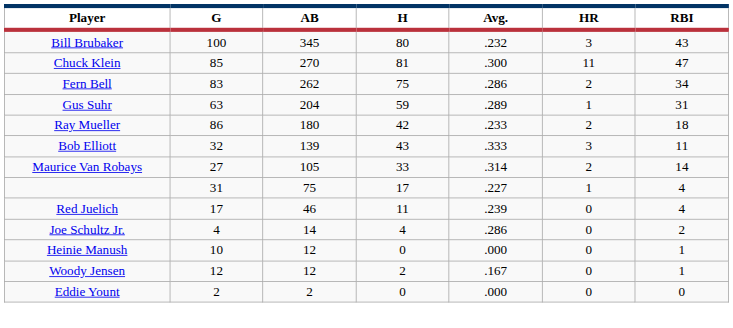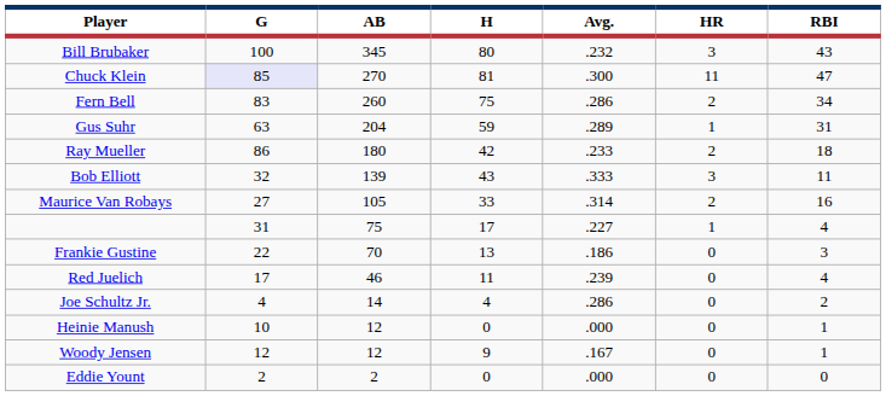 <table class="wikitable sortable">
 <tr>
 <th style="background:#FFFFFF; border-top:#023465 5px solid; border-bottom:#ba313c 5px solid;" width="16%">Player</th>
 <th style="background:#FFFFFF; border-top:#023465 5px solid; border-bottom:#ba313c 5px solid;" width="9%">G</th>
 <th style="background:#FFFFFF; border-top:#023465 5px solid; border-bottom:#ba313c 5px solid;" width="9%">AB</th>
 <th style="background:#FFFFFF; border-top:#023465 5px solid; border-bottom:#ba313c 5px solid;" width="9%">H</th>
 <th style="background:#FFFFFF; border-top:#023465 5px solid; border-bottom:#ba313c 5px solid;" width="9%">Avg.</th>
 <th style="background:#FFFFFF; border-top:#023465 5px solid; border-bottom:#ba313c 5px solid;" width="9%">HR</th>
 <th style="background:#FFFFFF; border-top:#023465 5px solid; border-bottom:#ba313c 5px solid;" width="9%">RBI</th>
 </tr>
 <tr align="center">
 <td><a href='#'>Bill Brubaker</a></td>
 <td>100</td>
 <td>345</td>
 <td>80</td>
 <td>.232</td>
 <td>3</td>
 <td>43</td>
 </tr>
 <tr align="center">
 <td><a href='#'>Chuck Klein</a></td>
-<td>85</td>
+<td style="background: lavender;">85</td>
 <td>270</td>
 <td>81</td>
 <td>.300</td>
 <td>11</td>
 <td>47</td>
 </tr>
 <tr align="center">
 <td><a href='#'>Fern Bell</a></td>
 <td>83</td>
-<td>262</td>
+<td>260</td>
 <td>75</td>
 <td>.286</td>
 <td>2</td>
 <td>34</td>
 </tr>
 <tr align="center">
 <td><a href='#'>Gus Suhr</a></td>
 <td>63</td>
 <td>204</td>
 <td>59</td>
 <td>.289</td>
 <td>1</td>
 <td>31</td>
 </tr>
 <tr align="center">
 <td><a href='#'>Ray Mueller</a></td>
 <td>86</td>
 <td>180</td>
 <td>42</td>
 <td>.233</td>
 <td>2</td>
 <td>18</td>
 </tr>
 <tr align="center">
 <td><a href='#'>Bob Elliott</a></td>
 <td>32</td>
 <td>139</td>
 <td>43</td>
 <td>.333</td>
 <td>3</td>
 <td>11</td>
 </tr>
 <tr align="center">
 <td><a href='#'>Maurice Van Robays</a></td>
 <td>27</td>
 <td>105</td>
 <td>33</td>
 <td>.314</td>
 <td>2</td>
-<td>14</td>
+<td>16</td>
 </tr>
 <tr align="center">
 <td></td>
 <td>31</td>
 <td>75</td>
 <td>17</td>
 <td>.227</td>
 <td>1</td>
 <td>4</td>
+</tr>
+<tr align="center">
+<td><a href='#'>Frankie Gustine</a></td>
+<td>22</td>
+<td>70</td>
+<td>13</td>
+<td>.186</td>
+<td>0</td>
+<td>3</td>
 </tr>
 <tr align="center">
 <td><a href='#'>Red Juelich</a></td>
 <td>17</td>
 <td>46</td>
 <td>11</td>
 <td>.239</td>
 <td>0</td>
 <td>4</td>
 </tr>
 <tr align="center">
 <td><a href='#'>Joe Schultz Jr.</a></td>
 <td>4</td>
 <td>14</td>
 <td>4</td>
 <td>.286</td>
 <td>0</td>
 <td>2</td>
 </tr>
 <tr align="center">
 <td><a href='#'>Heinie Manush</a></td>
 <td>10</td>
 <td>12</td>
 <td>0</td>
 <td>.000</td>
 <td>0</td>
 <td>1</td>
 </tr>
 <tr align="center">
 <td><a href='#'>Woody Jensen</a></td>
 <td>12</td>
 <td>12</td>
-<td>2</td>
+<td>9</td>
 <td>.167</td>
 <td>0</td>
 <td>1</td>
 </tr>
 <tr align="center">
 <td><a href='#'>Eddie Yount</a></td>
 <td>2</td>
 <td>2</td>
 <td>0</td>
 <td>.000</td>
 <td>0</td>
 <td>0</td>
 </tr>
 </table>
